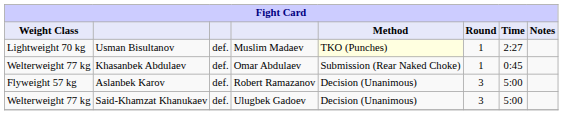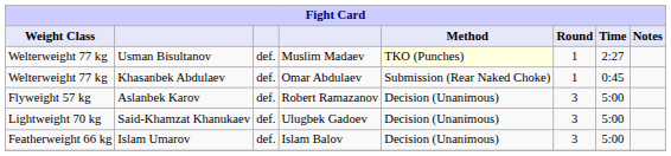 <table class="wikitable" style="font-size: 80%;">
 <tr>
 <th colspan="8" style="background-color: #ccf; color: #000080; text-align: center;"><strong>Fight Card</strong></th>
 </tr>
 <tr>
 <th colspan="1" style="background-color: #E6E8FA; color: #000000; text-align: center;">Weight Class</th>
 <th colspan="1" style="background-color: #E6E8FA; color: #000000; text-align: center;"></th>
 <th colspan="1" style="background-color: #E6E8FA; color: #000000; text-align: center;"></th>
 <th colspan="1" style="background-color: #E6E8FA; color: #000000; text-align: center;"></th>
 <th colspan="1" style="background-color: #E6E8FA; color: #000000; text-align: center;">Method</th>
 <th colspan="1" style="background-color: #E6E8FA; color: #000000; text-align: center;">Round</th>
 <th colspan="1" style="background-color: #E6E8FA; color: #000000; text-align: center;">Time</th>
 <th colspan="1" style="background-color: #E6E8FA; color: #000000; text-align: center;">Notes</th>
 </tr>
 <tr>
-<td>Lightweight 70 kg</td>
+<td>Welterweight 77 kg</td>
 <td> Usman Bisultanov</td>
 <td>def.</td>
 <td> Muslim Madaev</td>
 <td style="background: lightyellow;">TKO (Punches)</td>
 <td align=center>1</td>
 <td align=center>2:27</td>
 <td></td>
 </tr>
 <tr>
 <td>Welterweight 77 kg</td>
 <td> Khasanbek Abdulaev</td>
 <td>def.</td>
 <td> Omar Abdulaev</td>
 <td>Submission (Rear Naked Choke)</td>
 <td align=center>1</td>
 <td align=center>0:45</td>
 <td></td>
 </tr>
 <tr>
 <td>Flyweight 57 kg</td>
 <td> Aslanbek Karov</td>
 <td>def.</td>
 <td> Robert Ramazanov</td>
 <td>Decision (Unanimous)</td>
 <td align=center>3</td>
 <td align=center>5:00</td>
 <td></td>
 </tr>
 <tr>
-<td>Welterweight 77 kg</td>
+<td>Lightweight 70 kg</td>
 <td> Said-Khamzat Khanukaev</td>
 <td>def.</td>
 <td> Ulugbek Gadoev</td>
 <td>Decision (Unanimous)</td>
 <td align=center>3</td>
 <td align=center>5:00</td>
 <td></td>
 </tr>
 <tr>
+<td>Featherweight 66 kg</td>
+<td> Islam Umarov</td>
+<td>def.</td>
+<td> Islam Balov</td>
+<td>Decision (Unanimous)</td>
+<td align=center>3</td>
+<td align=center>5:00</td>
+<td></td>
+</tr>
+<tr>
 </tr>
 </table>
